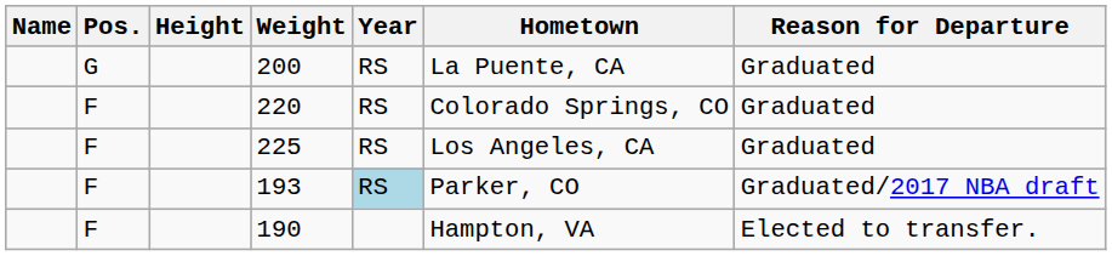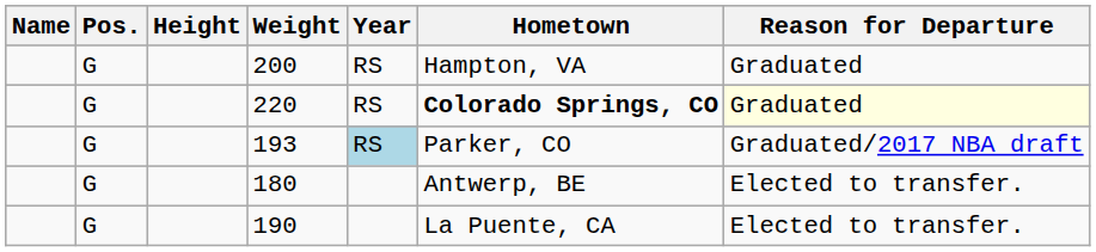 <table class="wikitable sortable" style="font-size:100%;" border="1">
 <tr>
 <th>Name</th>
 <th>Pos.</th>
 <th>Height</th>
 <th>Weight</th>
 <th>Year</th>
 <th>Hometown</th>
 <th ! class="unsortable">Reason for Departure</th>
 </tr>
 <tr>
 <td></td>
 <td>G</td>
 <td></td>
 <td>200</td>
 <td>RS </td>
-<td>La Puente, CA</td>
+<td>Hampton, VA</td>
 <td>Graduated</td>
 </tr>
 <tr>
 <td></td>
-<td>F</td>
+<td>G</td>
 <td></td>
 <td>220</td>
 <td>RS </td>
-<td>Colorado Springs, CO</td>
-<td>Graduated</td>
+<td><strong>Colorado Springs, CO</strong></td>
+<td style="background: lightyellow;">Graduated</td>
 </tr>
 <tr>
 <td></td>
-<td>F</td>
-<td></td>
-<td>225</td>
-<td>RS </td>
-<td>Los Angeles, CA</td>
-<td>Graduated</td>
-</tr>
-<tr>
-<td></td>
-<td>F</td>
+<td>G</td>
 <td></td>
 <td>193</td>
 <td style="background: lightblue;">RS </td>
 <td>Parker, CO</td>
 <td>Graduated/<a href='#'>2017 NBA draft</a></td>
 </tr>
 <tr>
 <td></td>
-<td>F</td>
+<td>G</td>
+<td></td>
+<td>180</td>
+<td></td>
+<td>Antwerp, BE</td>
+<td>Elected to transfer.</td>
+</tr>
+<tr>
+<td></td>
+<td>G</td>
 <td></td>
 <td>190</td>
 <td></td>
-<td>Hampton, VA</td>
+<td>La Puente, CA</td>
 <td>Elected to transfer.</td>
 </tr>
 </table>
